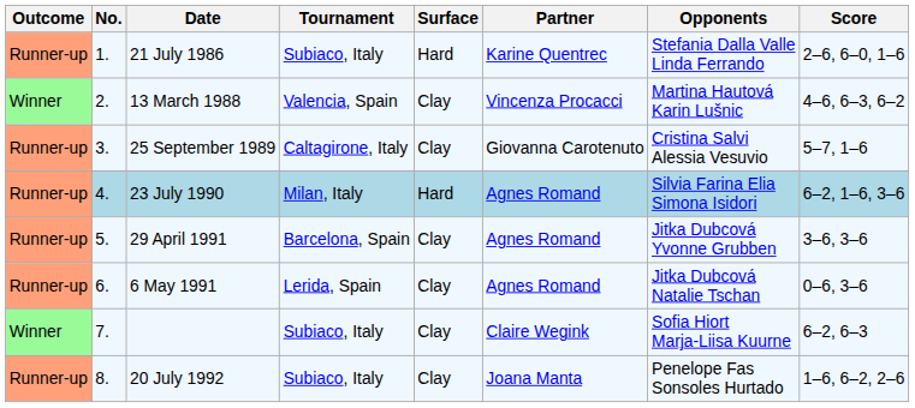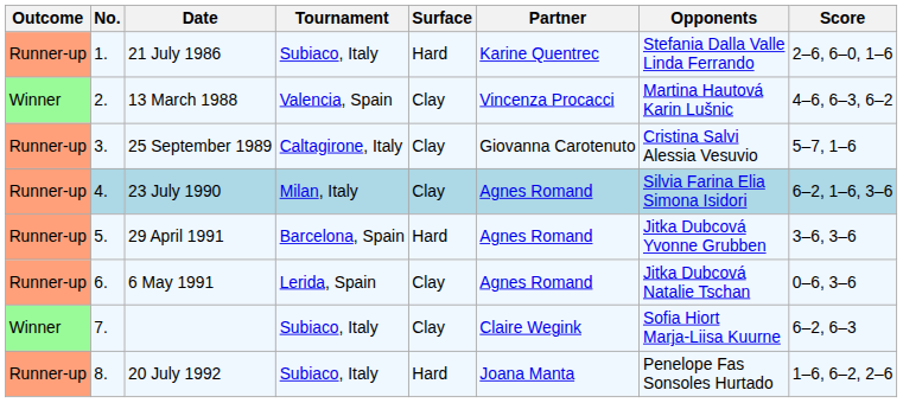 <table class="sortable wikitable" style="font-size:97%;">
 <tr>
 <th>Outcome</th>
 <th>No.</th>
 <th>Date</th>
 <th>Tournament</th>
 <th>Surface</th>
 <th>Partner</th>
 <th>Opponents</th>
 <th>Score</th>
 </tr>
 <tr style="background:#f0f8ff;">
 <td style="background:#ffa07a;">Runner-up</td>
 <td>1.</td>
 <td>21 July 1986</td>
 <td><a href='#'>Subiaco</a>, Italy</td>
 <td>Hard</td>
 <td> <a href='#'>Karine Quentrec</a></td>
 <td> <a href='#'>Stefania Dalla Valle</a> <br>  <a href='#'>Linda Ferrando</a></td>
 <td>2–6, 6–0, 1–6</td>
 </tr>
 <tr style="background:#f0f8ff;">
 <td style="background:#98fb98;">Winner</td>
 <td>2.</td>
 <td>13 March 1988</td>
 <td><a href='#'>Valencia</a>, Spain</td>
 <td>Clay</td>
 <td> <a href='#'>Vincenza Procacci</a></td>
 <td> <a href='#'>Martina Hautová</a> <br>  <a href='#'>Karin Lušnic</a></td>
 <td>4–6, 6–3, 6–2</td>
 </tr>
 <tr style="background:#f0f8ff;">
 <td bgcolor="FFA07A">Runner-up</td>
 <td>3.</td>
 <td>25 September 1989</td>
 <td><a href='#'>Caltagirone</a>, Italy</td>
 <td>Clay</td>
 <td> Giovanna Carotenuto</td>
 <td> <a href='#'>Cristina Salvi</a> <br>  Alessia Vesuvio</td>
 <td>5–7, 1–6</td>
 </tr>
 <tr style="background:lightblue;">
 <td bgcolor="FFA07A">Runner-up</td>
 <td>4.</td>
 <td>23 July 1990</td>
 <td><a href='#'>Milan</a>, Italy</td>
-<td>Hard</td>
+<td>Clay</td>
 <td> <a href='#'>Agnes Romand</a></td>
 <td> <a href='#'>Silvia Farina Elia</a> <br>  <a href='#'>Simona Isidori</a></td>
 <td>6–2, 1–6, 3–6</td>
 </tr>
 <tr style="background:#f0f8ff;">
 <td bgcolor="FFA07A">Runner-up</td>
 <td>5.</td>
 <td>29 April 1991</td>
 <td><a href='#'>Barcelona</a>, Spain</td>
-<td>Clay</td>
+<td>Hard</td>
 <td> <a href='#'>Agnes Romand</a></td>
 <td> <a href='#'>Jitka Dubcová</a> <br>  <a href='#'>Yvonne Grubben</a></td>
 <td>3–6, 3–6</td>
 </tr>
 <tr style="background:#f0f8ff;">
 <td bgcolor="FFA07A">Runner-up</td>
 <td>6.</td>
 <td>6 May 1991</td>
 <td><a href='#'>Lerida</a>, Spain</td>
 <td>Clay</td>
 <td> <a href='#'>Agnes Romand</a></td>
 <td> <a href='#'>Jitka Dubcová</a> <br>  <a href='#'>Natalie Tschan</a></td>
 <td>0–6, 3–6</td>
 </tr>
 <tr style="background:#f0f8ff;">
 <td style="background:#98fb98;">Winner</td>
 <td>7.</td>
 <td></td>
 <td><a href='#'>Subiaco</a>, Italy</td>
 <td>Clay</td>
 <td> <a href='#'>Claire Wegink</a></td>
 <td> <a href='#'>Sofia Hiort</a> <br>  <a href='#'>Marja-Liisa Kuurne</a></td>
 <td>6–2, 6–3</td>
 </tr>
 <tr style="background:#f0f8ff;">
 <td style="background:#ffa07a;">Runner-up</td>
 <td>8.</td>
 <td>20 July 1992</td>
 <td><a href='#'>Subiaco</a>, Italy</td>
-<td>Clay</td>
+<td>Hard</td>
 <td> <a href='#'>Joana Manta</a></td>
 <td> Penelope Fas <br>  Sonsoles Hurtado</td>
 <td>1–6, 6–2, 2–6</td>
 </tr>
 </table>
